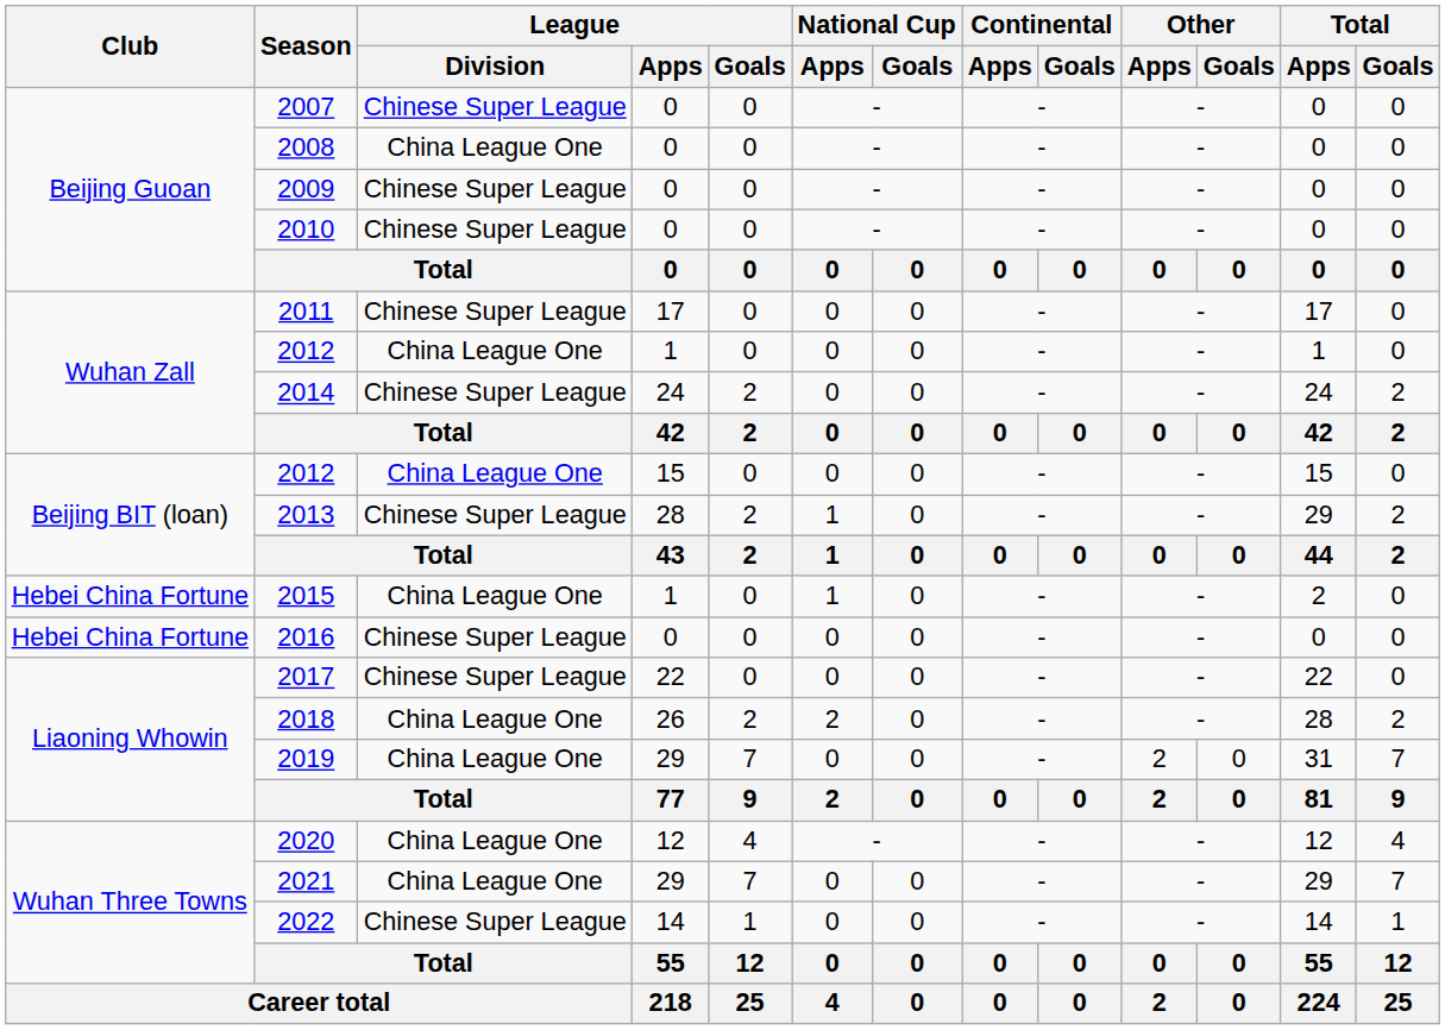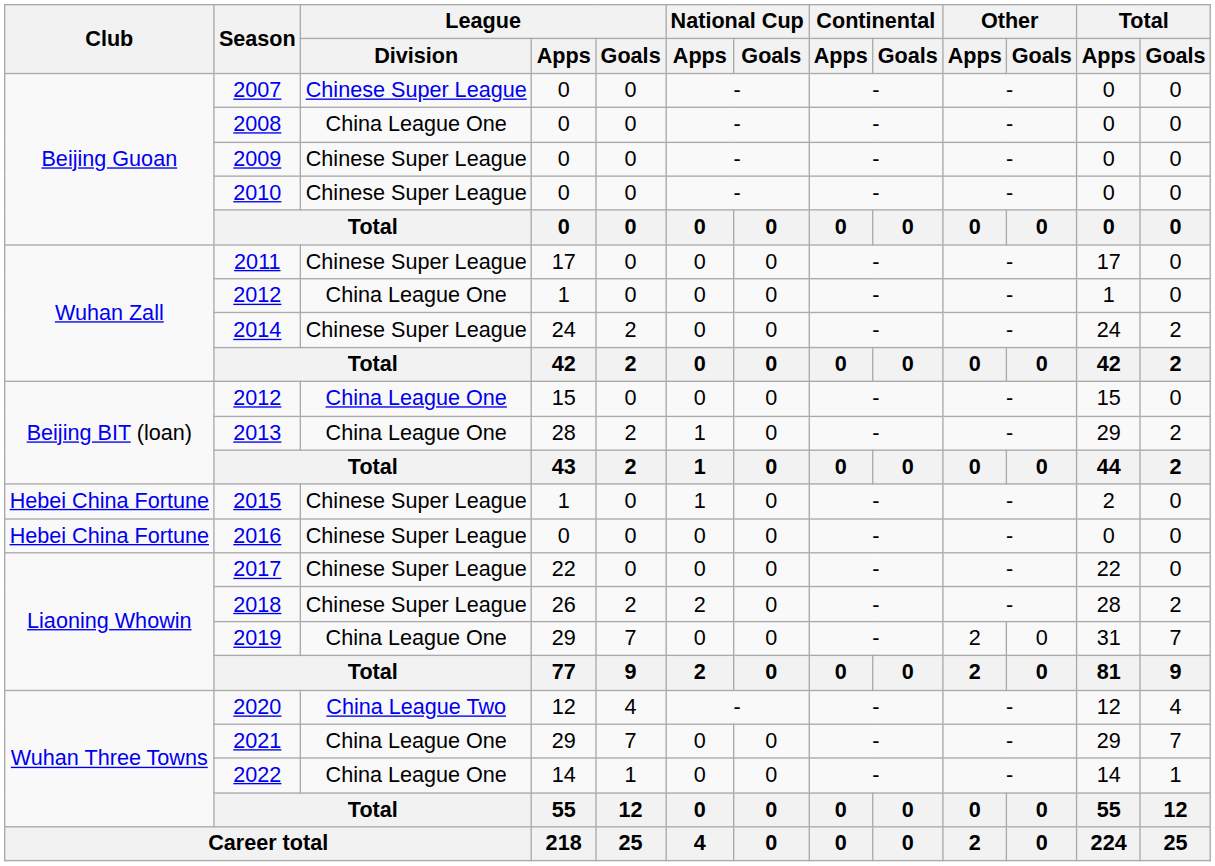 <table class="wikitable" style="text-align: center">
 <tr>
 <th rowspan="2">Club</th>
 <th rowspan="2">Season</th>
 <th colspan="3">League</th>
 <th colspan="2">National Cup</th>
 <th colspan="2">Continental</th>
 <th colspan="2">Other</th>
 <th colspan="2">Total</th>
 </tr>
 <tr>
 <th>Division</th>
 <th>Apps</th>
 <th>Goals</th>
 <th>Apps</th>
 <th>Goals</th>
 <th>Apps</th>
 <th>Goals</th>
 <th>Apps</th>
 <th>Goals</th>
 <th>Apps</th>
 <th>Goals</th>
 </tr>
 <tr>
 <td rowspan=5><a href='#'>Beijing Guoan</a></td>
 <td><a href='#'>2007</a></td>
 <td><a href='#'>Chinese Super League</a></td>
 <td>0</td>
 <td>0</td>
 <td colspan="2">-</td>
 <td colspan="2">-</td>
 <td colspan="2">-</td>
 <td>0</td>
 <td>0</td>
 </tr>
 <tr>
 <td><a href='#'>2008</a></td>
 <td>China League One</td>
 <td>0</td>
 <td>0</td>
 <td colspan="2">-</td>
 <td colspan="2">-</td>
 <td colspan="2">-</td>
 <td>0</td>
 <td>0</td>
 </tr>
 <tr>
 <td><a href='#'>2009</a></td>
 <td>Chinese Super League</td>
 <td>0</td>
 <td>0</td>
 <td colspan="2">-</td>
 <td colspan="2">-</td>
 <td colspan="2">-</td>
 <td>0</td>
 <td>0</td>
 </tr>
 <tr>
 <td><a href='#'>2010</a></td>
 <td>Chinese Super League</td>
 <td>0</td>
 <td>0</td>
 <td colspan="2">-</td>
 <td colspan="2">-</td>
 <td colspan="2">-</td>
 <td>0</td>
 <td>0</td>
 </tr>
 <tr>
 <th colspan="2"><strong>Total</strong></th>
 <th>0</th>
 <th>0</th>
 <th>0</th>
 <th>0</th>
 <th>0</th>
 <th>0</th>
 <th>0</th>
 <th>0</th>
 <th>0</th>
 <th>0</th>
 </tr>
 <tr>
 <td rowspan=4><a href='#'>Wuhan Zall</a></td>
 <td><a href='#'>2011</a></td>
 <td>Chinese Super League</td>
 <td>17</td>
 <td>0</td>
 <td>0</td>
 <td>0</td>
 <td colspan="2">-</td>
 <td colspan="2">-</td>
 <td>17</td>
 <td>0</td>
 </tr>
 <tr>
 <td><a href='#'>2012</a></td>
 <td>China League One</td>
 <td>1</td>
 <td>0</td>
 <td>0</td>
 <td>0</td>
 <td colspan="2">-</td>
 <td colspan="2">-</td>
 <td>1</td>
 <td>0</td>
 </tr>
 <tr>
 <td><a href='#'>2014</a></td>
 <td>Chinese Super League</td>
 <td>24</td>
 <td>2</td>
 <td>0</td>
 <td>0</td>
 <td colspan="2">-</td>
 <td colspan="2">-</td>
 <td>24</td>
 <td>2</td>
 </tr>
 <tr>
 <th colspan="2"><strong>Total</strong></th>
 <th>42</th>
 <th>2</th>
 <th>0</th>
 <th>0</th>
 <th>0</th>
 <th>0</th>
 <th>0</th>
 <th>0</th>
 <th>42</th>
 <th>2</th>
 </tr>
 <tr>
 <td rowspan=3><a href='#'>Beijing BIT</a> (loan)</td>
 <td><a href='#'>2012</a></td>
 <td><a href='#'>China League One</a></td>
 <td>15</td>
 <td>0</td>
 <td>0</td>
 <td>0</td>
 <td colspan="2">-</td>
 <td colspan="2">-</td>
 <td>15</td>
 <td>0</td>
 </tr>
 <tr>
 <td><a href='#'>2013</a></td>
-<td>Chinese Super League</td>
+<td>China League One</td>
 <td>28</td>
 <td>2</td>
 <td>1</td>
 <td>0</td>
 <td colspan="2">-</td>
 <td colspan="2">-</td>
 <td>29</td>
 <td>2</td>
 </tr>
 <tr>
 <th colspan="2"><strong>Total</strong></th>
 <th>43</th>
 <th>2</th>
 <th>1</th>
 <th>0</th>
 <th>0</th>
 <th>0</th>
 <th>0</th>
 <th>0</th>
 <th>44</th>
 <th>2</th>
 </tr>
 <tr>
 <td><a href='#'>Hebei China Fortune</a></td>
 <td><a href='#'>2015</a></td>
-<td>China League One</td>
+<td>Chinese Super League</td>
 <td>1</td>
 <td>0</td>
 <td>1</td>
 <td>0</td>
 <td colspan="2">-</td>
 <td colspan="2">-</td>
 <td>2</td>
 <td>0</td>
 </tr>
 <tr>
 <td><a href='#'>Hebei China Fortune</a></td>
 <td><a href='#'>2016</a></td>
 <td>Chinese Super League</td>
 <td>0</td>
 <td>0</td>
 <td>0</td>
 <td>0</td>
 <td colspan="2">-</td>
 <td colspan="2">-</td>
 <td>0</td>
 <td>0</td>
 </tr>
 <tr>
 <td rowspan=4><a href='#'>Liaoning Whowin</a></td>
 <td><a href='#'>2017</a></td>
 <td>Chinese Super League</td>
 <td>22</td>
 <td>0</td>
 <td>0</td>
 <td>0</td>
 <td colspan="2">-</td>
 <td colspan="2">-</td>
 <td>22</td>
 <td>0</td>
 </tr>
 <tr>
 <td><a href='#'>2018</a></td>
-<td>China League One</td>
+<td>Chinese Super League</td>
 <td>26</td>
 <td>2</td>
 <td>2</td>
 <td>0</td>
 <td colspan="2">-</td>
 <td colspan="2">-</td>
 <td>28</td>
 <td>2</td>
 </tr>
 <tr>
 <td><a href='#'>2019</a></td>
 <td>China League One</td>
 <td>29</td>
 <td>7</td>
 <td>0</td>
 <td>0</td>
 <td colspan="2">-</td>
 <td>2</td>
 <td>0</td>
 <td>31</td>
 <td>7</td>
 </tr>
 <tr>
 <th colspan="2"><strong>Total</strong></th>
 <th>77</th>
 <th>9</th>
 <th>2</th>
 <th>0</th>
 <th>0</th>
 <th>0</th>
 <th>2</th>
 <th>0</th>
 <th>81</th>
 <th>9</th>
 </tr>
 <tr>
 <td rowspan=4><a href='#'>Wuhan Three Towns</a></td>
 <td><a href='#'>2020</a></td>
-<td>China League One</td>
+<td><a href='#'>China League Two</a></td>
 <td>12</td>
 <td>4</td>
 <td colspan="2">-</td>
 <td colspan="2">-</td>
 <td colspan="2">-</td>
 <td>12</td>
 <td>4</td>
 </tr>
 <tr>
 <td><a href='#'>2021</a></td>
 <td>China League One</td>
 <td>29</td>
 <td>7</td>
 <td>0</td>
 <td>0</td>
 <td colspan="2">-</td>
 <td colspan="2">-</td>
 <td>29</td>
 <td>7</td>
 </tr>
 <tr>
 <td><a href='#'>2022</a></td>
-<td>Chinese Super League</td>
+<td>China League One</td>
 <td>14</td>
 <td>1</td>
 <td>0</td>
 <td>0</td>
 <td colspan="2">-</td>
 <td colspan="2">-</td>
 <td>14</td>
 <td>1</td>
 </tr>
 <tr>
 <th colspan="2"><strong>Total</strong></th>
 <th>55</th>
 <th>12</th>
 <th>0</th>
 <th>0</th>
 <th>0</th>
 <th>0</th>
 <th>0</th>
 <th>0</th>
 <th>55</th>
 <th>12</th>
 </tr>
 <tr>
 <th colspan=3>Career total</th>
 <th>218</th>
 <th>25</th>
 <th>4</th>
 <th>0</th>
 <th>0</th>
 <th>0</th>
 <th>2</th>
 <th>0</th>
 <th>224</th>
 <th>25</th>
 </tr>
 </table>
